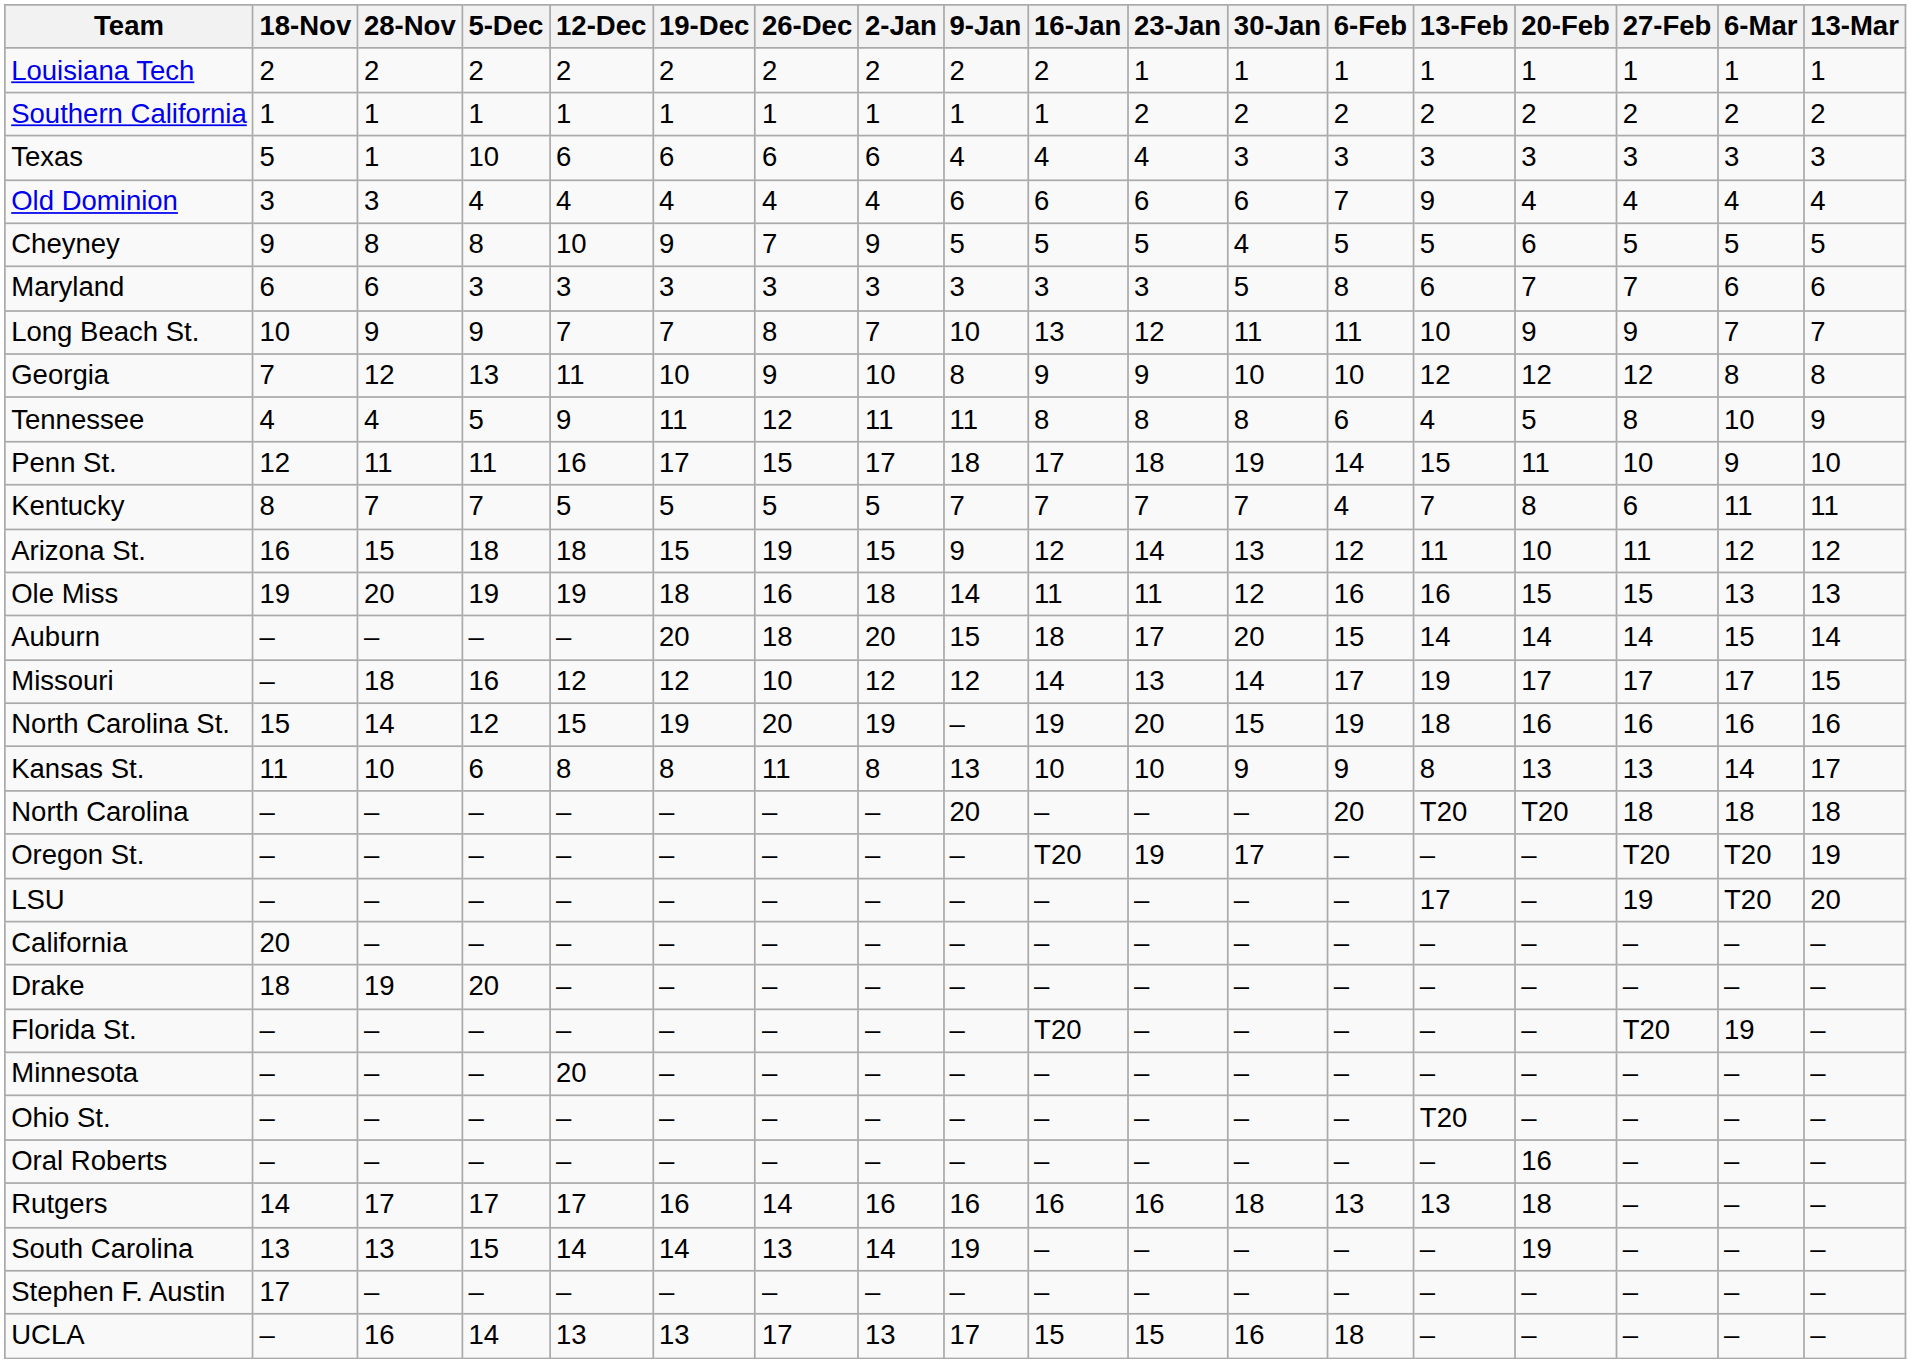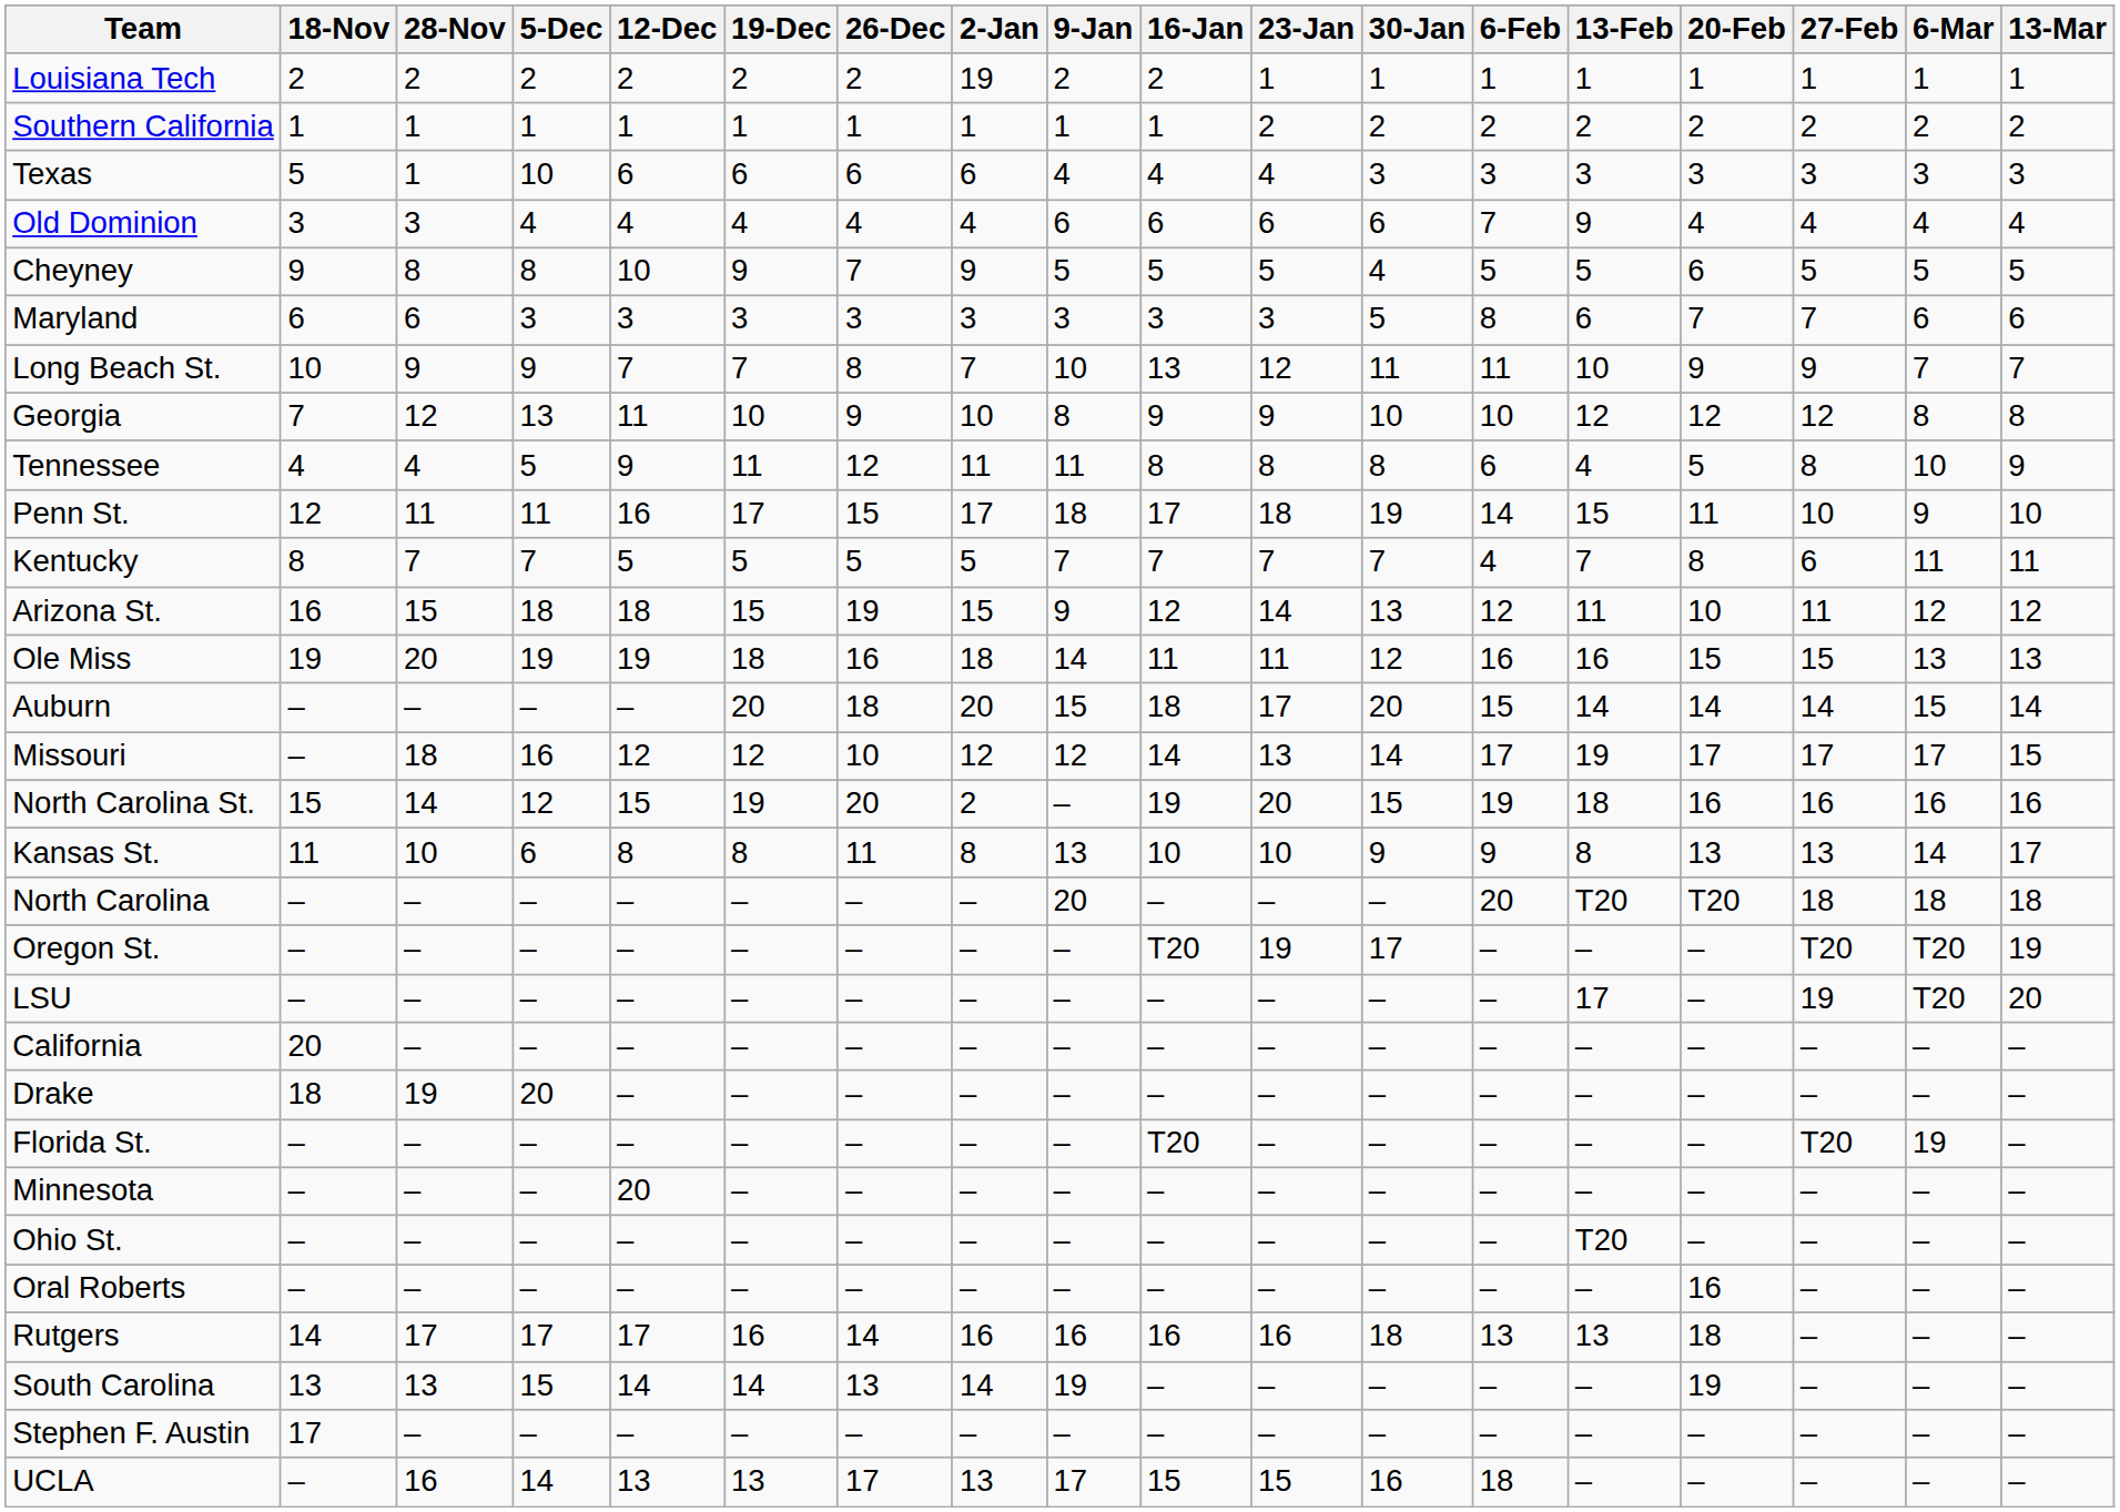 <table class="wikitable sortable">
 <tr>
 <th>Team</th>
 <th>18-Nov</th>
 <th>28-Nov</th>
 <th>5-Dec</th>
 <th>12-Dec</th>
 <th>19-Dec</th>
 <th>26-Dec</th>
 <th>2-Jan</th>
 <th>9-Jan</th>
 <th>16-Jan</th>
 <th>23-Jan</th>
 <th>30-Jan</th>
 <th>6-Feb</th>
 <th>13-Feb</th>
 <th>20-Feb</th>
 <th>27-Feb</th>
 <th>6-Mar</th>
 <th>13-Mar</th>
 </tr>
 <tr>
 <td><a href='#'>Louisiana Tech</a></td>
 <td>2</td>
 <td>2</td>
 <td>2</td>
 <td>2</td>
 <td>2</td>
 <td>2</td>
-<td>2</td>
+<td>19</td>
 <td>2</td>
 <td>2</td>
 <td>1</td>
 <td>1</td>
 <td>1</td>
 <td>1</td>
 <td>1</td>
 <td>1</td>
 <td>1</td>
 <td>1</td>
 </tr>
 <tr>
 <td><a href='#'>Southern California</a></td>
 <td>1</td>
 <td>1</td>
 <td>1</td>
 <td>1</td>
 <td>1</td>
 <td>1</td>
 <td>1</td>
 <td>1</td>
 <td>1</td>
 <td>2</td>
 <td>2</td>
 <td>2</td>
 <td>2</td>
 <td>2</td>
 <td>2</td>
 <td>2</td>
 <td>2</td>
 </tr>
 <tr>
 <td>Texas</td>
 <td>5</td>
 <td>1</td>
 <td>10</td>
 <td>6</td>
 <td>6</td>
 <td>6</td>
 <td>6</td>
 <td>4</td>
 <td>4</td>
 <td>4</td>
 <td>3</td>
 <td>3</td>
 <td>3</td>
 <td>3</td>
 <td>3</td>
 <td>3</td>
 <td>3</td>
 </tr>
 <tr>
 <td><a href='#'>Old Dominion</a></td>
 <td>3</td>
 <td>3</td>
 <td>4</td>
 <td>4</td>
 <td>4</td>
 <td>4</td>
 <td>4</td>
 <td>6</td>
 <td>6</td>
 <td>6</td>
 <td>6</td>
 <td>7</td>
 <td>9</td>
 <td>4</td>
 <td>4</td>
 <td>4</td>
 <td>4</td>
 </tr>
 <tr>
 <td>Cheyney</td>
 <td>9</td>
 <td>8</td>
 <td>8</td>
 <td>10</td>
 <td>9</td>
 <td>7</td>
 <td>9</td>
 <td>5</td>
 <td>5</td>
 <td>5</td>
 <td>4</td>
 <td>5</td>
 <td>5</td>
 <td>6</td>
 <td>5</td>
 <td>5</td>
 <td>5</td>
 </tr>
 <tr>
 <td>Maryland</td>
 <td>6</td>
 <td>6</td>
 <td>3</td>
 <td>3</td>
 <td>3</td>
 <td>3</td>
 <td>3</td>
 <td>3</td>
 <td>3</td>
 <td>3</td>
 <td>5</td>
 <td>8</td>
 <td>6</td>
 <td>7</td>
 <td>7</td>
 <td>6</td>
 <td>6</td>
 </tr>
 <tr>
 <td>Long Beach St.</td>
 <td>10</td>
 <td>9</td>
 <td>9</td>
 <td>7</td>
 <td>7</td>
 <td>8</td>
 <td>7</td>
 <td>10</td>
 <td>13</td>
 <td>12</td>
 <td>11</td>
 <td>11</td>
 <td>10</td>
 <td>9</td>
 <td>9</td>
 <td>7</td>
 <td>7</td>
 </tr>
 <tr>
 <td>Georgia</td>
 <td>7</td>
 <td>12</td>
 <td>13</td>
 <td>11</td>
 <td>10</td>
 <td>9</td>
 <td>10</td>
 <td>8</td>
 <td>9</td>
 <td>9</td>
 <td>10</td>
 <td>10</td>
 <td>12</td>
 <td>12</td>
 <td>12</td>
 <td>8</td>
 <td>8</td>
 </tr>
 <tr>
 <td>Tennessee</td>
 <td>4</td>
 <td>4</td>
 <td>5</td>
 <td>9</td>
 <td>11</td>
 <td>12</td>
 <td>11</td>
 <td>11</td>
 <td>8</td>
 <td>8</td>
 <td>8</td>
 <td>6</td>
 <td>4</td>
 <td>5</td>
 <td>8</td>
 <td>10</td>
 <td>9</td>
 </tr>
 <tr>
 <td>Penn St.</td>
 <td>12</td>
 <td>11</td>
 <td>11</td>
 <td>16</td>
 <td>17</td>
 <td>15</td>
 <td>17</td>
 <td>18</td>
 <td>17</td>
 <td>18</td>
 <td>19</td>
 <td>14</td>
 <td>15</td>
 <td>11</td>
 <td>10</td>
 <td>9</td>
 <td>10</td>
 </tr>
 <tr>
 <td>Kentucky</td>
 <td>8</td>
 <td>7</td>
 <td>7</td>
 <td>5</td>
 <td>5</td>
 <td>5</td>
 <td>5</td>
 <td>7</td>
 <td>7</td>
 <td>7</td>
 <td>7</td>
 <td>4</td>
 <td>7</td>
 <td>8</td>
 <td>6</td>
 <td>11</td>
 <td>11</td>
 </tr>
 <tr>
 <td>Arizona St.</td>
 <td>16</td>
 <td>15</td>
 <td>18</td>
 <td>18</td>
 <td>15</td>
 <td>19</td>
 <td>15</td>
 <td>9</td>
 <td>12</td>
 <td>14</td>
 <td>13</td>
 <td>12</td>
 <td>11</td>
 <td>10</td>
 <td>11</td>
 <td>12</td>
 <td>12</td>
 </tr>
 <tr>
 <td>Ole Miss</td>
 <td>19</td>
 <td>20</td>
 <td>19</td>
 <td>19</td>
 <td>18</td>
 <td>16</td>
 <td>18</td>
 <td>14</td>
 <td>11</td>
 <td>11</td>
 <td>12</td>
 <td>16</td>
 <td>16</td>
 <td>15</td>
 <td>15</td>
 <td>13</td>
 <td>13</td>
 </tr>
 <tr>
 <td>Auburn</td>
 <td data-sort-value=99>–</td>
 <td data-sort-value=99>–</td>
 <td data-sort-value=99>–</td>
 <td data-sort-value=99>–</td>
 <td>20</td>
 <td>18</td>
 <td>20</td>
 <td>15</td>
 <td>18</td>
 <td>17</td>
 <td>20</td>
 <td>15</td>
 <td>14</td>
 <td>14</td>
 <td>14</td>
 <td>15</td>
 <td>14</td>
 </tr>
 <tr>
 <td>Missouri</td>
 <td data-sort-value=99>–</td>
 <td>18</td>
 <td>16</td>
 <td>12</td>
 <td>12</td>
 <td>10</td>
 <td>12</td>
 <td>12</td>
 <td>14</td>
 <td>13</td>
 <td>14</td>
 <td>17</td>
 <td>19</td>
 <td>17</td>
 <td>17</td>
 <td>17</td>
 <td>15</td>
 </tr>
 <tr>
 <td>North Carolina St.</td>
 <td>15</td>
 <td>14</td>
 <td>12</td>
 <td>15</td>
 <td>19</td>
 <td>20</td>
-<td>19</td>
+<td>2</td>
 <td data-sort-value=99>–</td>
 <td>19</td>
 <td>20</td>
 <td>15</td>
 <td>19</td>
 <td>18</td>
 <td>16</td>
 <td>16</td>
 <td>16</td>
 <td>16</td>
 </tr>
 <tr>
 <td>Kansas St.</td>
 <td>11</td>
 <td>10</td>
 <td>6</td>
 <td>8</td>
 <td>8</td>
 <td>11</td>
 <td>8</td>
 <td>13</td>
 <td>10</td>
 <td>10</td>
 <td>9</td>
 <td>9</td>
 <td>8</td>
 <td>13</td>
 <td>13</td>
 <td>14</td>
 <td>17</td>
 </tr>
 <tr>
 <td>North Carolina</td>
 <td data-sort-value=99>–</td>
 <td data-sort-value=99>–</td>
 <td data-sort-value=99>–</td>
 <td data-sort-value=99>–</td>
 <td data-sort-value=99>–</td>
 <td data-sort-value=99>–</td>
 <td data-sort-value=99>–</td>
 <td>20</td>
 <td data-sort-value=99>–</td>
 <td data-sort-value=99>–</td>
 <td data-sort-value=99>–</td>
 <td>20</td>
 <td data-sort-value=20>T20</td>
 <td data-sort-value=20>T20</td>
 <td>18</td>
 <td>18</td>
 <td>18</td>
 </tr>
 <tr>
 <td>Oregon St.</td>
 <td data-sort-value=99>–</td>
 <td data-sort-value=99>–</td>
 <td data-sort-value=99>–</td>
 <td data-sort-value=99>–</td>
 <td data-sort-value=99>–</td>
 <td data-sort-value=99>–</td>
 <td data-sort-value=99>–</td>
 <td data-sort-value=99>–</td>
 <td>T20</td>
 <td>19</td>
 <td>17</td>
 <td data-sort-value=99>–</td>
 <td data-sort-value=99>–</td>
 <td data-sort-value=99>–</td>
 <td data-sort-value=20>T20</td>
 <td data-sort-value=20>T20</td>
 <td>19</td>
 </tr>
 <tr>
 <td>LSU</td>
 <td data-sort-value=99>–</td>
 <td data-sort-value=99>–</td>
 <td data-sort-value=99>–</td>
 <td data-sort-value=99>–</td>
 <td data-sort-value=99>–</td>
 <td data-sort-value=99>–</td>
 <td data-sort-value=99>–</td>
 <td data-sort-value=99>–</td>
 <td data-sort-value=99>–</td>
 <td data-sort-value=99>–</td>
 <td data-sort-value=99>–</td>
 <td data-sort-value=99>–</td>
 <td>17</td>
 <td data-sort-value=99>–</td>
 <td>19</td>
 <td data-sort-value=20>T20</td>
 <td>20</td>
 </tr>
 <tr>
 <td>California</td>
 <td>20</td>
 <td data-sort-value=99>–</td>
 <td data-sort-value=99>–</td>
 <td data-sort-value=99>–</td>
 <td data-sort-value=99>–</td>
 <td data-sort-value=99>–</td>
 <td data-sort-value=99>–</td>
 <td data-sort-value=99>–</td>
 <td data-sort-value=99>–</td>
 <td data-sort-value=99>–</td>
 <td data-sort-value=99>–</td>
 <td data-sort-value=99>–</td>
 <td data-sort-value=99>–</td>
 <td data-sort-value=99>–</td>
 <td data-sort-value=99>–</td>
 <td data-sort-value=99>–</td>
 <td data-sort-value=99>–</td>
 </tr>
 <tr>
 <td>Drake</td>
 <td>18</td>
 <td>19</td>
 <td>20</td>
 <td data-sort-value=99>–</td>
 <td data-sort-value=99>–</td>
 <td data-sort-value=99>–</td>
 <td data-sort-value=99>–</td>
 <td data-sort-value=99>–</td>
 <td data-sort-value=99>–</td>
 <td data-sort-value=99>–</td>
 <td data-sort-value=99>–</td>
 <td data-sort-value=99>–</td>
 <td data-sort-value=99>–</td>
 <td data-sort-value=99>–</td>
 <td data-sort-value=99>–</td>
 <td data-sort-value=99>–</td>
 <td data-sort-value=99>–</td>
 </tr>
 <tr>
 <td>Florida St.</td>
 <td data-sort-value=99>–</td>
 <td data-sort-value=99>–</td>
 <td data-sort-value=99>–</td>
 <td data-sort-value=99>–</td>
 <td data-sort-value=99>–</td>
 <td data-sort-value=99>–</td>
 <td data-sort-value=99>–</td>
 <td data-sort-value=99>–</td>
 <td data-sort-value=20>T20</td>
 <td data-sort-value=99>–</td>
 <td data-sort-value=99>–</td>
 <td data-sort-value=99>–</td>
 <td data-sort-value=99>–</td>
 <td data-sort-value=99>–</td>
 <td data-sort-value=20>T20</td>
 <td>19</td>
 <td data-sort-value=99>–</td>
 </tr>
 <tr>
 <td>Minnesota</td>
 <td data-sort-value=99>–</td>
 <td data-sort-value=99>–</td>
 <td data-sort-value=99>–</td>
 <td>20</td>
 <td data-sort-value=99>–</td>
 <td data-sort-value=99>–</td>
 <td data-sort-value=99>–</td>
 <td data-sort-value=99>–</td>
 <td data-sort-value=99>–</td>
 <td data-sort-value=99>–</td>
 <td data-sort-value=99>–</td>
 <td data-sort-value=99>–</td>
 <td data-sort-value=99>–</td>
 <td data-sort-value=99>–</td>
 <td data-sort-value=99>–</td>
 <td data-sort-value=99>–</td>
 <td data-sort-value=99>–</td>
 </tr>
 <tr>
 <td>Ohio St.</td>
 <td data-sort-value=99>–</td>
 <td data-sort-value=99>–</td>
 <td data-sort-value=99>–</td>
 <td data-sort-value=99>–</td>
 <td data-sort-value=99>–</td>
 <td data-sort-value=99>–</td>
 <td data-sort-value=99>–</td>
 <td data-sort-value=99>–</td>
 <td data-sort-value=99>–</td>
 <td data-sort-value=99>–</td>
 <td data-sort-value=99>–</td>
 <td data-sort-value=99>–</td>
 <td data-sort-value=20>T20</td>
 <td data-sort-value=99>–</td>
 <td data-sort-value=99>–</td>
 <td data-sort-value=99>–</td>
 <td data-sort-value=99>–</td>
 </tr>
 <tr>
 <td>Oral Roberts</td>
 <td data-sort-value=99>–</td>
 <td data-sort-value=99>–</td>
 <td data-sort-value=99>–</td>
 <td data-sort-value=99>–</td>
 <td data-sort-value=99>–</td>
 <td data-sort-value=99>–</td>
 <td data-sort-value=99>–</td>
 <td data-sort-value=99>–</td>
 <td data-sort-value=99>–</td>
 <td data-sort-value=99>–</td>
 <td data-sort-value=99>–</td>
 <td data-sort-value=99>–</td>
 <td data-sort-value=99>–</td>
 <td>16</td>
 <td data-sort-value=99>–</td>
 <td data-sort-value=99>–</td>
 <td data-sort-value=99>–</td>
 </tr>
 <tr>
 <td>Rutgers</td>
 <td>14</td>
 <td>17</td>
 <td>17</td>
 <td>17</td>
 <td>16</td>
 <td>14</td>
 <td>16</td>
 <td>16</td>
 <td>16</td>
 <td>16</td>
 <td>18</td>
 <td>13</td>
 <td>13</td>
 <td>18</td>
 <td data-sort-value=99>–</td>
 <td data-sort-value=99>–</td>
 <td data-sort-value=99>–</td>
 </tr>
 <tr>
 <td>South Carolina</td>
 <td>13</td>
 <td>13</td>
 <td>15</td>
 <td>14</td>
 <td>14</td>
 <td>13</td>
 <td>14</td>
 <td>19</td>
 <td data-sort-value=99>–</td>
 <td data-sort-value=99>–</td>
 <td data-sort-value=99>–</td>
 <td data-sort-value=99>–</td>
 <td data-sort-value=99>–</td>
 <td>19</td>
 <td data-sort-value=99>–</td>
 <td data-sort-value=99>–</td>
 <td data-sort-value=99>–</td>
 </tr>
 <tr>
 <td>Stephen F. Austin</td>
 <td>17</td>
 <td data-sort-value=99>–</td>
 <td data-sort-value=99>–</td>
 <td data-sort-value=99>–</td>
 <td data-sort-value=99>–</td>
 <td data-sort-value=99>–</td>
 <td data-sort-value=99>–</td>
 <td data-sort-value=99>–</td>
 <td data-sort-value=99>–</td>
 <td data-sort-value=99>–</td>
 <td data-sort-value=99>–</td>
 <td data-sort-value=99>–</td>
 <td data-sort-value=99>–</td>
 <td data-sort-value=99>–</td>
 <td data-sort-value=99>–</td>
 <td data-sort-value=99>–</td>
 <td data-sort-value=99>–</td>
 </tr>
 <tr>
 <td>UCLA</td>
 <td data-sort-value=99>–</td>
 <td>16</td>
 <td>14</td>
 <td>13</td>
 <td>13</td>
 <td>17</td>
 <td>13</td>
 <td>17</td>
 <td>15</td>
 <td>15</td>
 <td>16</td>
 <td>18</td>
 <td data-sort-value=99>–</td>
 <td data-sort-value=99>–</td>
 <td data-sort-value=99>–</td>
 <td data-sort-value=99>–</td>
 <td data-sort-value=99>–</td>
 </tr>
 </table>
